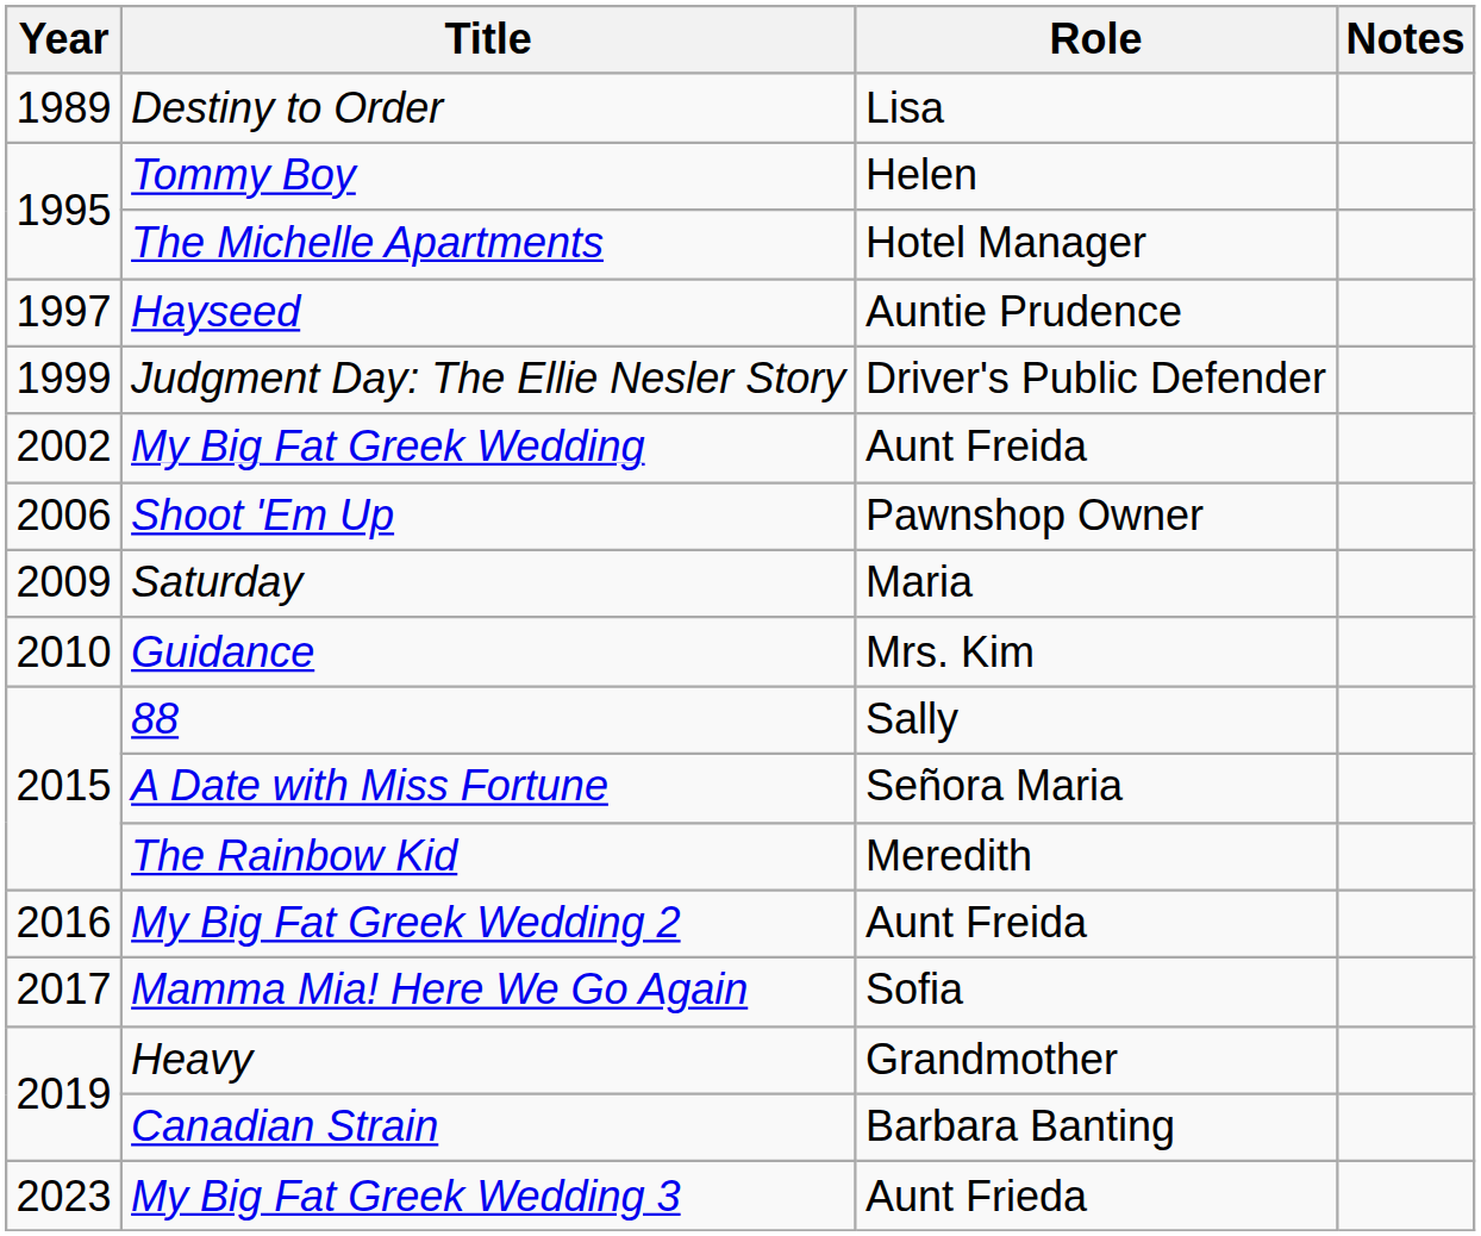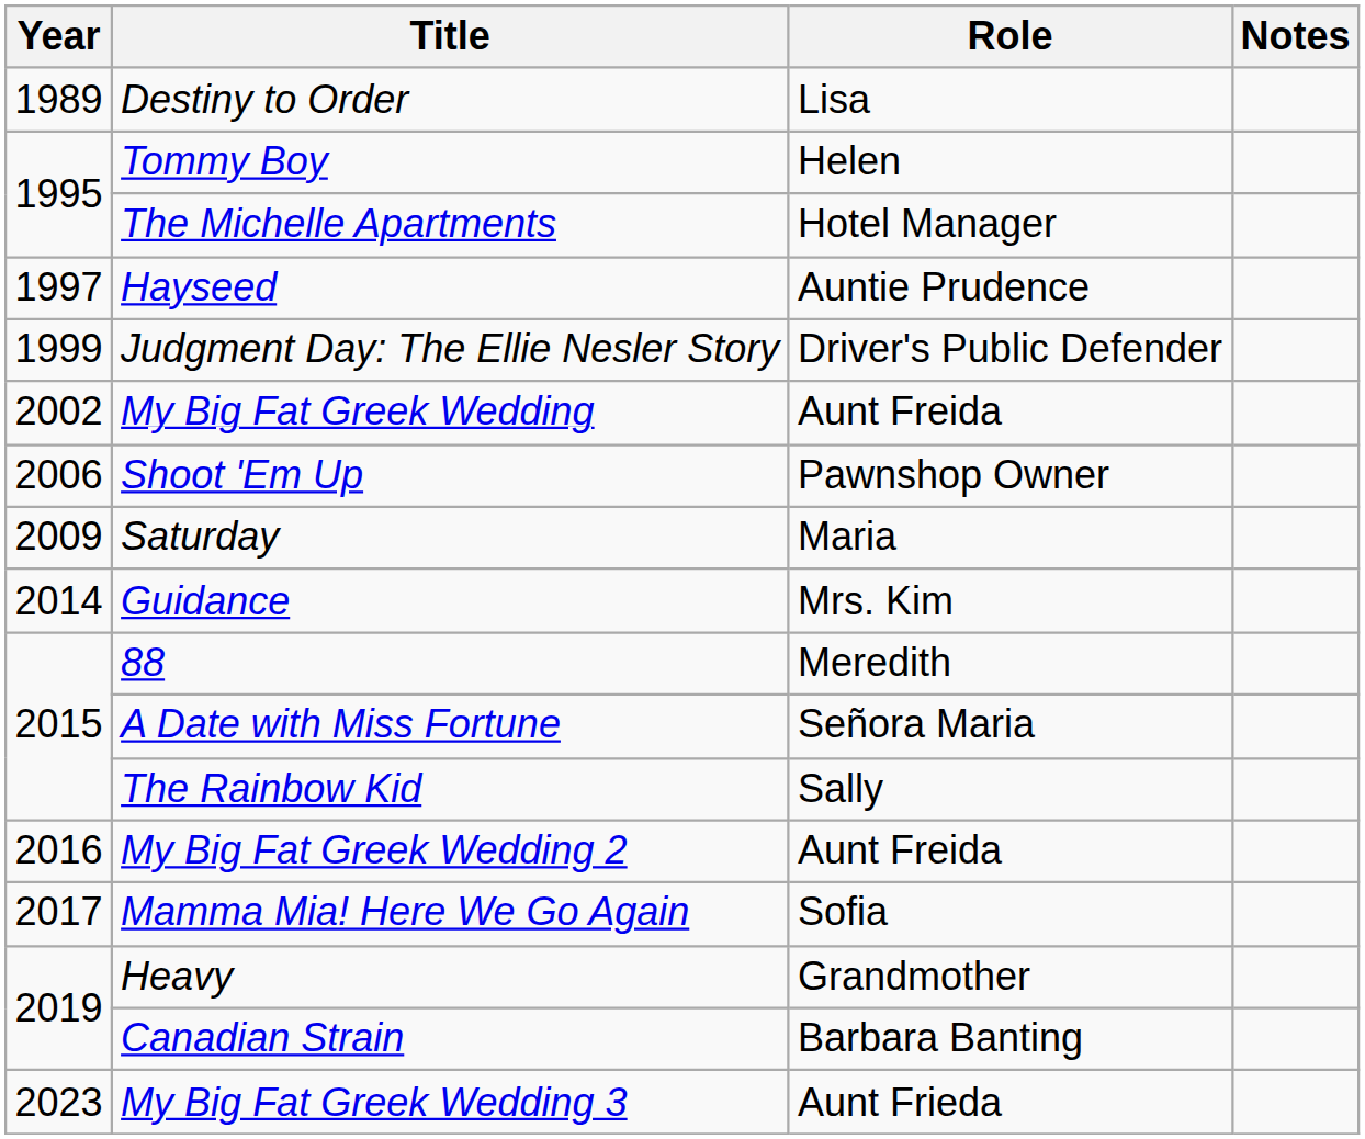 <table class="wikitable sortable">
 <tr>
 <th>Year</th>
 <th>Title</th>
 <th>Role</th>
 <th class="unsortable">Notes</th>
 </tr>
 <tr>
 <td>1989</td>
 <td><em>Destiny to Order</em></td>
 <td>Lisa</td>
 <td></td>
 </tr>
 <tr>
 <td rowspan="2">1995</td>
 <td><em><a href='#'>Tommy Boy</a></em></td>
 <td>Helen</td>
 <td></td>
 </tr>
 <tr>
 <td data-sort-value="Michelle Apartments, The"><em><a href='#'>The Michelle Apartments</a></em></td>
 <td>Hotel Manager</td>
 <td></td>
 </tr>
 <tr>
 <td>1997</td>
 <td><a href='#'><em>Hayseed</em></a></td>
 <td>Auntie Prudence</td>
 <td></td>
 </tr>
 <tr>
 <td>1999</td>
 <td><em>Judgment Day: The Ellie Nesler Story</em></td>
 <td>Driver's Public Defender</td>
 <td></td>
 </tr>
 <tr>
 <td>2002</td>
 <td><em><a href='#'>My Big Fat Greek Wedding</a></em></td>
 <td>Aunt Freida</td>
 <td></td>
 </tr>
 <tr>
 <td>2006</td>
 <td><a href='#'><em>Shoot 'Em Up</em></a></td>
 <td>Pawnshop Owner</td>
 <td></td>
 </tr>
 <tr>
 <td>2009</td>
 <td><em>Saturday</em></td>
 <td>Maria</td>
 <td></td>
 </tr>
 <tr>
-<td>2010</td>
+<td>2014</td>
 <td><a href='#'><em>Guidance</em></a></td>
 <td>Mrs. Kim</td>
 <td></td>
 </tr>
 <tr>
 <td rowspan="3">2015</td>
 <td><a href='#'><em>88</em></a></td>
-<td>Sally</td>
+<td>Meredith</td>
 <td></td>
 </tr>
 <tr>
 <td data-sort-value="Date with Miss Fortune, A"><em><a href='#'>A Date with Miss Fortune</a></em></td>
 <td>Señora Maria</td>
 <td></td>
 </tr>
 <tr>
 <td data-sort-value="Rainbow Kid, The"><em><a href='#'>The Rainbow Kid</a></em></td>
-<td>Meredith</td>
+<td>Sally</td>
 <td></td>
 </tr>
 <tr>
 <td>2016</td>
 <td><em><a href='#'>My Big Fat Greek Wedding 2</a></em></td>
 <td>Aunt Freida</td>
 <td></td>
 </tr>
 <tr>
 <td>2017</td>
 <td><em><a href='#'>Mamma Mia! Here We Go Again</a></em></td>
 <td>Sofia</td>
 <td></td>
 </tr>
 <tr>
 <td rowspan="2">2019</td>
 <td><em>Heavy</em></td>
 <td>Grandmother</td>
 <td></td>
 </tr>
 <tr>
 <td><em><a href='#'>Canadian Strain</a></em></td>
 <td>Barbara Banting</td>
 <td></td>
 </tr>
 <tr>
 <td>2023</td>
 <td><em><a href='#'>My Big Fat Greek Wedding 3</a></em></td>
 <td>Aunt Frieda</td>
 <td></td>
 </tr>
 </table>
